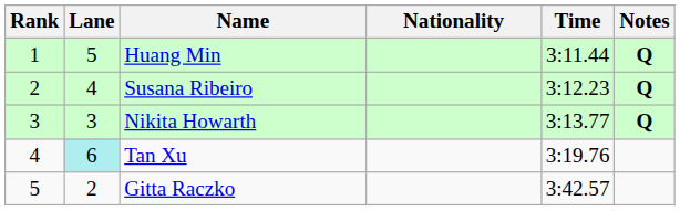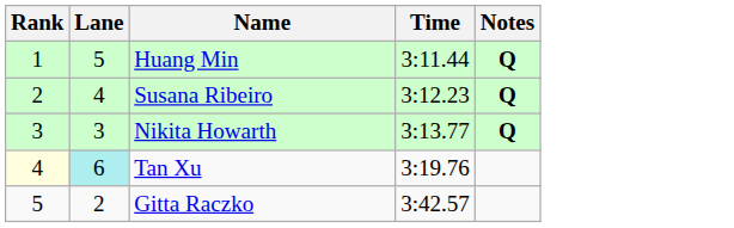 <table class="wikitable sortable" style="text-align:center">
 <tr>
 <th>Rank</th>
 <th>Lane</th>
 <th style="width:180px">Name</th>
-<th style="width:125px">Nationality</th>
 <th>Time</th>
 <th>Notes</th>
 </tr>
 <tr style="background:#cfc;">
 <td>1</td>
 <td>5</td>
 <td style="text-align:left;"><a href='#'>Huang Min</a></td>
-<td style="text-align:left;"></td>
 <td>3:11.44</td>
 <td><strong>Q</strong></td>
 </tr>
 <tr style="background:#cfc;">
 <td>2</td>
 <td>4</td>
 <td style="text-align:left;"><a href='#'>Susana Ribeiro</a></td>
-<td style="text-align:left;"></td>
 <td>3:12.23</td>
 <td><strong>Q</strong></td>
 </tr>
 <tr style="background:#cfc;">
 <td>3</td>
 <td>3</td>
 <td style="text-align:left;"><a href='#'>Nikita Howarth</a></td>
-<td style="text-align:left;"></td>
 <td>3:13.77</td>
 <td><strong>Q</strong></td>
 </tr>
 <tr>
-<td>4</td>
+<td style="background: lightyellow;">4</td>
 <td style="background: paleturquoise;">6</td>
 <td style="text-align:left;"><a href='#'>Tan Xu</a></td>
-<td style="text-align:left;"></td>
 <td>3:19.76</td>
 <td></td>
 </tr>
 <tr>
 <td>5</td>
 <td>2</td>
 <td style="text-align:left;"><a href='#'>Gitta Raczko</a></td>
-<td style="text-align:left;"></td>
 <td>3:42.57</td>
 <td></td>
 </tr>
 </table>
